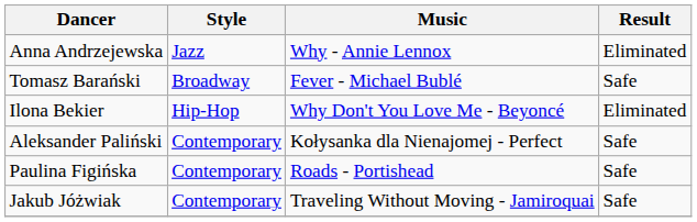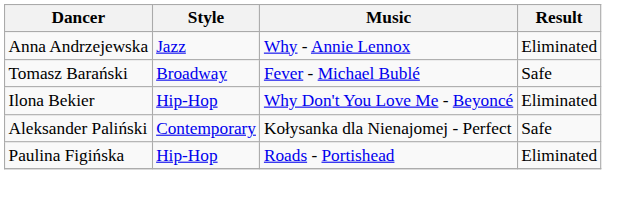 <table class="wikitable">
 <tr>
 <th>Dancer</th>
 <th>Style</th>
 <th>Music</th>
 <th>Result</th>
 </tr>
 <tr>
 <td>Anna Andrzejewska</td>
 <td><a href='#'>Jazz</a></td>
 <td><a href='#'>Why</a> - <a href='#'>Annie Lennox</a></td>
 <td>Eliminated</td>
 </tr>
 <tr>
 <td>Tomasz Barański</td>
 <td><a href='#'>Broadway</a></td>
 <td><a href='#'>Fever</a> - <a href='#'>Michael Bublé</a></td>
 <td>Safe</td>
 </tr>
 <tr>
 <td>Ilona Bekier</td>
 <td><a href='#'>Hip-Hop</a></td>
 <td><a href='#'>Why Don't You Love Me</a> - <a href='#'>Beyoncé</a></td>
 <td>Eliminated</td>
 </tr>
 <tr>
 <td>Aleksander Paliński</td>
 <td><a href='#'>Contemporary</a></td>
 <td>Kołysanka dla Nienajomej - Perfect</td>
 <td>Safe</td>
 </tr>
 <tr>
 <td>Paulina Figińska</td>
-<td><a href='#'>Contemporary</a></td>
+<td><a href='#'>Hip-Hop</a></td>
 <td><a href='#'>Roads</a> - <a href='#'>Portishead</a></td>
-<td>Safe</td>
-</tr>
-<tr>
-<td>Jakub Jóżwiak</td>
-<td><a href='#'>Contemporary</a></td>
-<td>Traveling Without Moving - <a href='#'>Jamiroquai</a></td>
-<td>Safe</td>
+<td>Eliminated</td>
 </tr>
 <tr>
 </tr>
 </table>
